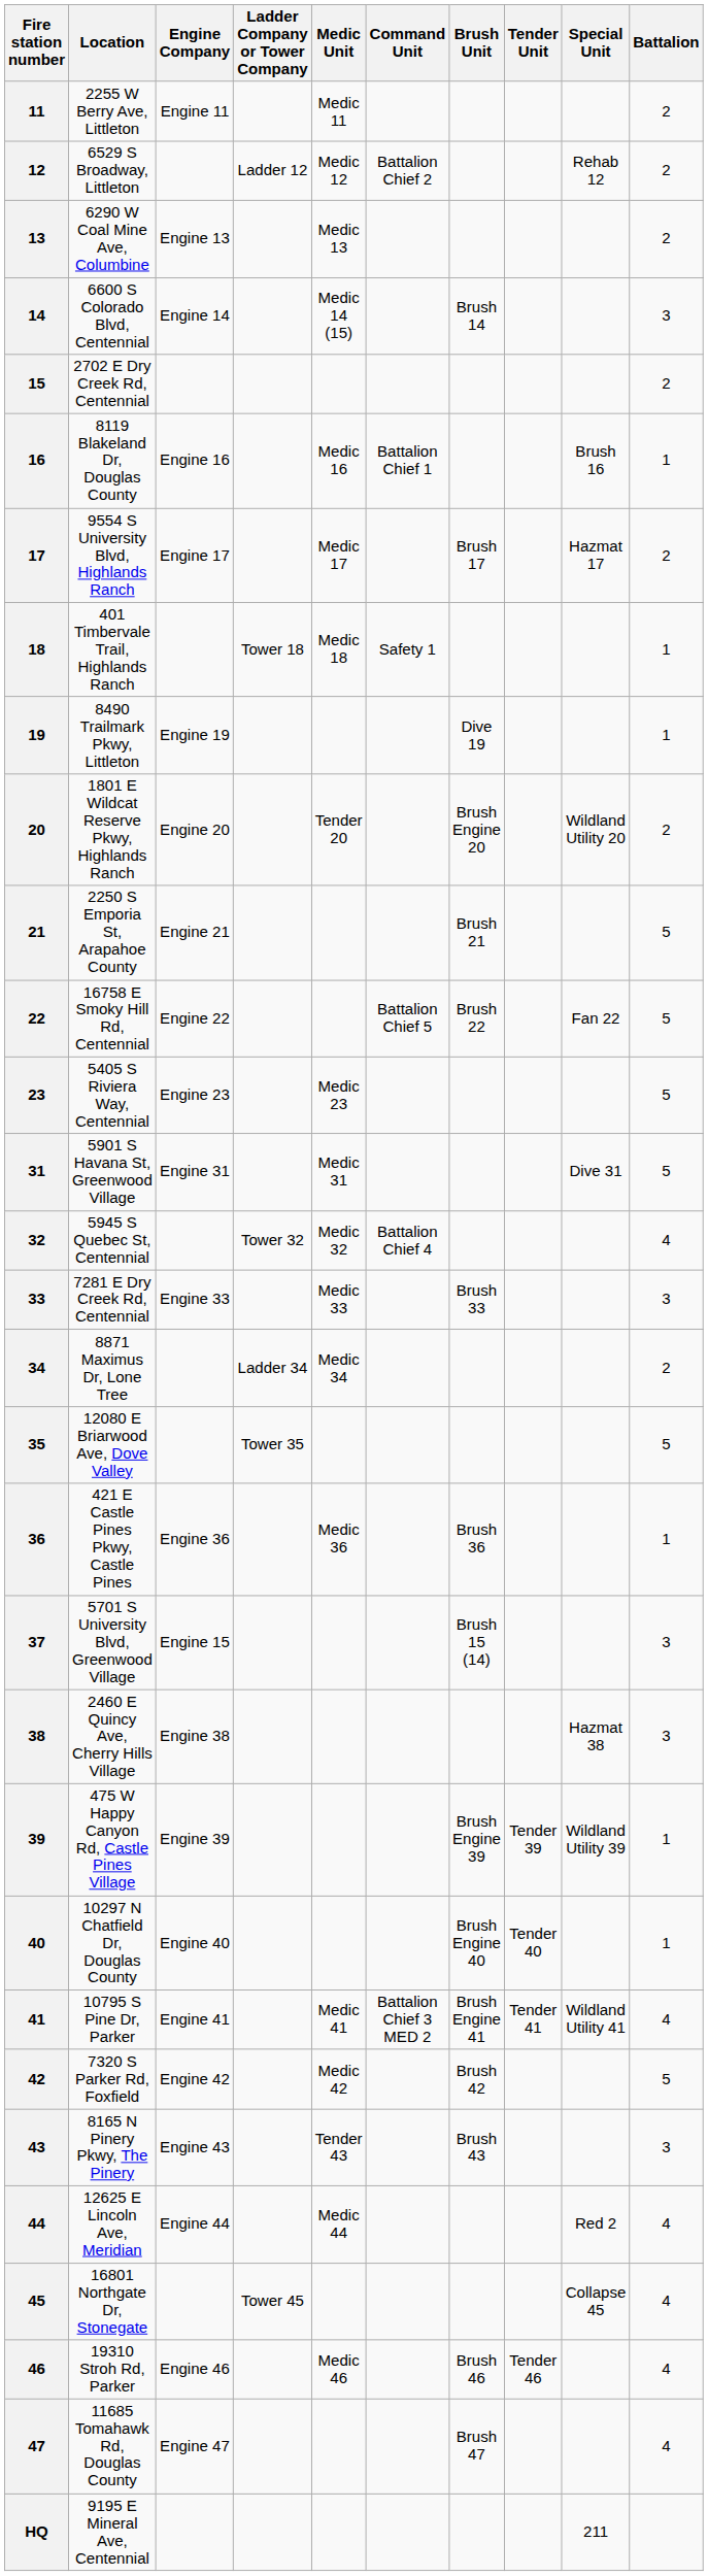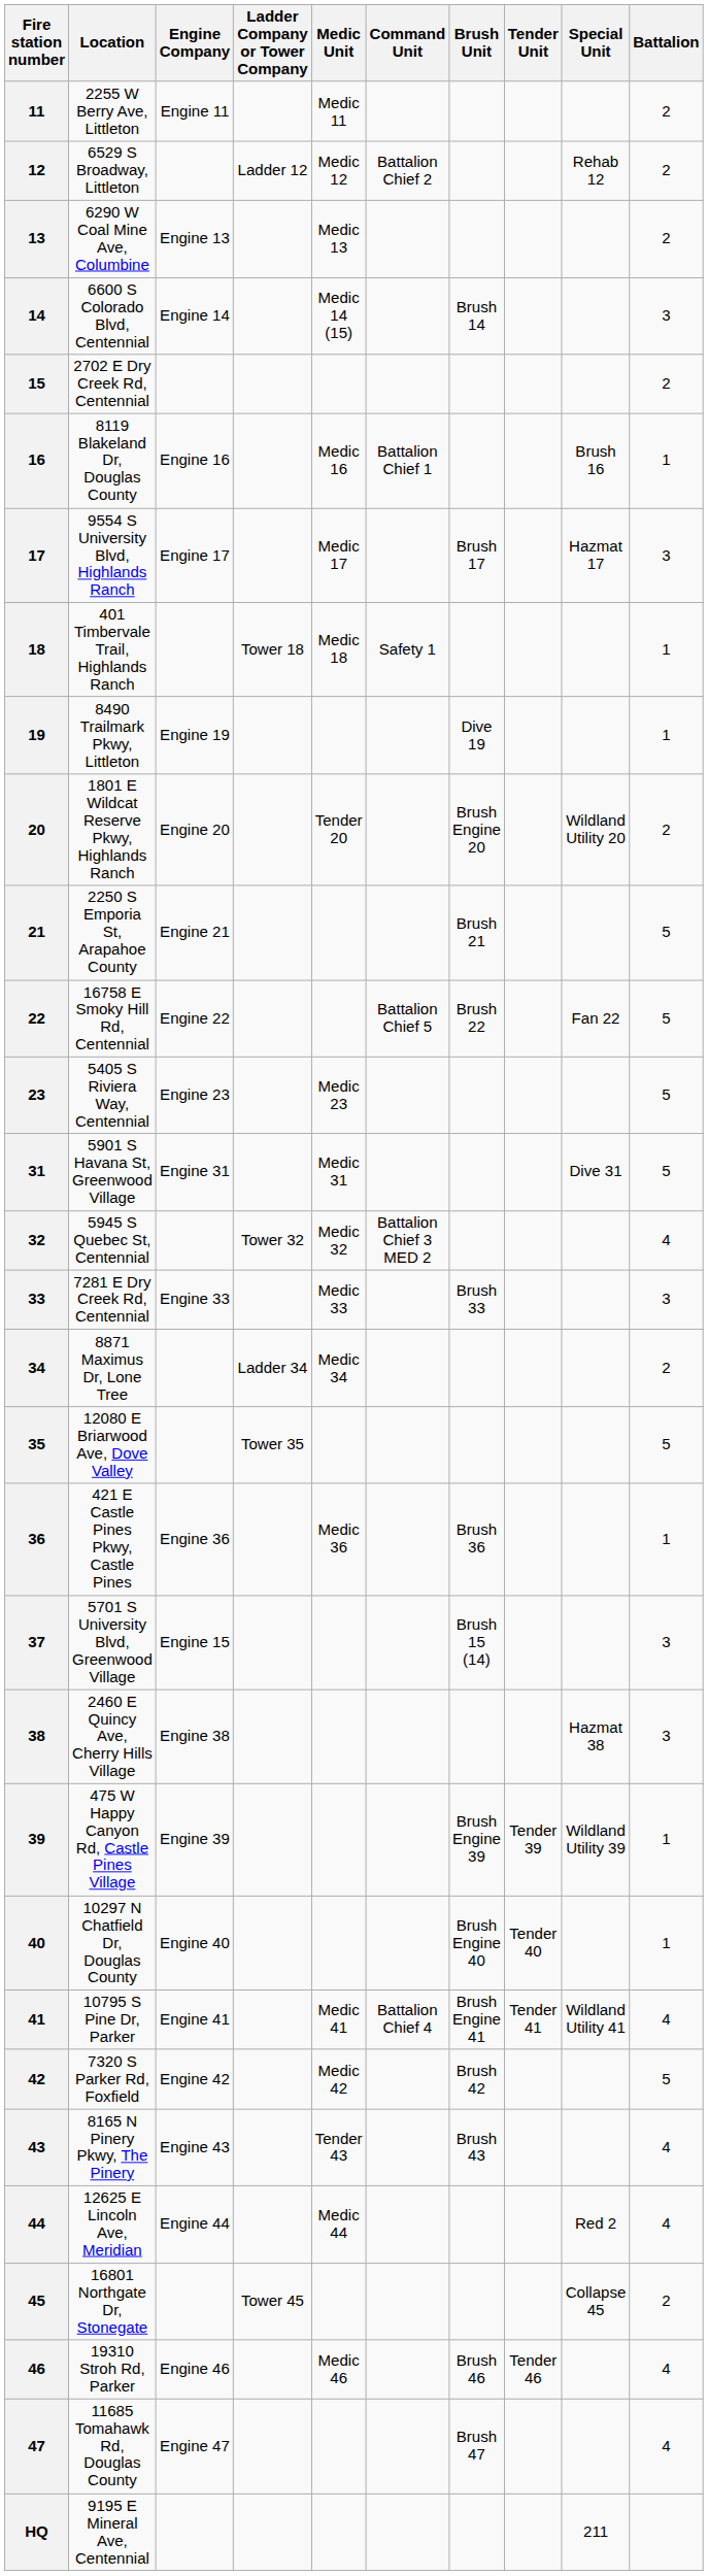 <table class="wikitable sortable" style="text-align:center;">
 <tr>
 <th>Fire station number</th>
 <th>Location </th>
 <th>Engine Company</th>
 <th>Ladder Company or Tower Company</th>
 <th>Medic Unit</th>
 <th>Command Unit</th>
 <th>Brush Unit</th>
 <th>Tender Unit</th>
 <th>Special Unit</th>
 <th>Battalion</th>
 </tr>
 <tr>
 <th>11</th>
 <td>2255 W Berry Ave, Littleton</td>
 <td>Engine 11</td>
 <td></td>
 <td>Medic 11</td>
 <td></td>
 <td></td>
 <td></td>
 <td></td>
 <td>2</td>
 </tr>
 <tr>
 <th>12</th>
 <td>6529 S Broadway, Littleton</td>
 <td></td>
 <td>Ladder 12</td>
 <td>Medic 12</td>
 <td>Battalion Chief 2</td>
 <td></td>
 <td></td>
 <td>Rehab 12</td>
 <td>2</td>
 </tr>
 <tr>
 <th>13</th>
 <td>6290 W Coal Mine Ave, <a href='#'>Columbine</a></td>
 <td>Engine 13</td>
 <td></td>
 <td>Medic 13</td>
 <td></td>
 <td></td>
 <td></td>
 <td></td>
 <td>2</td>
 </tr>
 <tr>
 <th>14</th>
 <td>6600 S Colorado Blvd, Centennial</td>
 <td>Engine 14</td>
 <td></td>
 <td>Medic 14 (15)</td>
 <td></td>
 <td>Brush 14</td>
 <td></td>
 <td></td>
 <td>3</td>
 </tr>
 <tr>
 <th>15</th>
 <td>2702 E Dry Creek Rd, Centennial</td>
 <td></td>
 <td></td>
 <td></td>
 <td></td>
 <td></td>
 <td></td>
 <td></td>
 <td>2</td>
 </tr>
 <tr>
 <th>16</th>
 <td>8119 Blakeland Dr, Douglas County</td>
 <td>Engine 16</td>
 <td></td>
 <td>Medic 16</td>
 <td>Battalion Chief 1</td>
 <td></td>
 <td></td>
 <td>Brush 16</td>
 <td>1</td>
 </tr>
 <tr>
 <th>17</th>
 <td>9554 S University Blvd, <a href='#'>Highlands Ranch</a></td>
 <td>Engine 17</td>
 <td></td>
 <td>Medic 17</td>
 <td></td>
 <td>Brush 17</td>
 <td></td>
 <td>Hazmat 17</td>
-<td>2</td>
+<td>3</td>
 </tr>
 <tr>
 <th>18</th>
 <td>401 Timbervale Trail, Highlands Ranch</td>
 <td></td>
 <td>Tower 18</td>
 <td>Medic 18</td>
 <td>Safety 1</td>
 <td></td>
 <td></td>
 <td></td>
 <td>1</td>
 </tr>
 <tr>
 <th>19</th>
 <td>8490 Trailmark Pkwy, Littleton</td>
 <td>Engine 19</td>
 <td></td>
 <td></td>
 <td></td>
 <td>Dive 19</td>
 <td></td>
 <td></td>
 <td>1</td>
 </tr>
 <tr>
 <th>20</th>
 <td>1801 E Wildcat Reserve Pkwy, Highlands Ranch</td>
 <td>Engine 20</td>
 <td></td>
 <td>Tender 20</td>
 <td></td>
 <td>Brush Engine 20</td>
 <td></td>
 <td>Wildland Utility 20</td>
 <td>2</td>
 </tr>
 <tr>
 <th>21</th>
 <td>2250 S Emporia St, Arapahoe County</td>
 <td>Engine 21</td>
 <td></td>
 <td></td>
 <td></td>
 <td>Brush 21</td>
 <td></td>
 <td></td>
 <td>5</td>
 </tr>
 <tr>
 <th>22</th>
 <td>16758 E Smoky Hill Rd, Centennial</td>
 <td>Engine 22</td>
 <td></td>
 <td></td>
 <td>Battalion Chief 5</td>
 <td>Brush 22</td>
 <td></td>
 <td>Fan 22</td>
 <td>5</td>
 </tr>
 <tr>
 <th>23</th>
 <td>5405 S Riviera Way, Centennial</td>
 <td>Engine 23</td>
 <td></td>
 <td>Medic 23</td>
 <td></td>
 <td></td>
 <td></td>
 <td></td>
 <td>5</td>
 </tr>
 <tr>
 <th>31</th>
 <td>5901 S Havana St, Greenwood Village</td>
 <td>Engine 31</td>
 <td></td>
 <td>Medic 31</td>
 <td></td>
 <td></td>
 <td></td>
 <td>Dive 31</td>
 <td>5</td>
 </tr>
 <tr>
 <th>32</th>
 <td>5945 S Quebec St, Centennial</td>
 <td></td>
 <td>Tower 32</td>
 <td>Medic 32</td>
-<td>Battalion Chief 4</td>
+<td>Battalion Chief 3<br>MED 2</td>
 <td></td>
 <td></td>
 <td></td>
 <td>4</td>
 </tr>
 <tr>
 <th>33</th>
 <td>7281 E Dry Creek Rd, Centennial</td>
 <td>Engine 33</td>
 <td></td>
 <td>Medic 33</td>
 <td></td>
 <td>Brush 33</td>
 <td></td>
 <td></td>
 <td>3</td>
 </tr>
 <tr>
 <th>34</th>
 <td>8871 Maximus Dr, Lone Tree</td>
 <td></td>
 <td>Ladder 34 </td>
 <td>Medic 34</td>
 <td></td>
 <td></td>
 <td></td>
 <td></td>
 <td>2</td>
 </tr>
 <tr>
 <th>35</th>
 <td>12080 E Briarwood Ave, <a href='#'>Dove Valley</a></td>
 <td></td>
 <td>Tower 35</td>
 <td></td>
 <td></td>
 <td></td>
 <td></td>
 <td></td>
 <td>5</td>
 </tr>
 <tr>
 <th>36</th>
 <td>421 E Castle Pines Pkwy, Castle Pines</td>
 <td>Engine 36</td>
 <td></td>
 <td>Medic 36</td>
 <td></td>
 <td>Brush 36</td>
 <td></td>
 <td></td>
 <td>1</td>
 </tr>
 <tr>
 <th>37</th>
 <td>5701 S University Blvd, Greenwood Village</td>
 <td>Engine 15</td>
 <td></td>
 <td></td>
 <td></td>
 <td>Brush 15 (14)</td>
 <td></td>
 <td></td>
 <td>3</td>
 </tr>
 <tr>
 <th>38</th>
 <td>2460 E Quincy Ave, Cherry Hills Village</td>
 <td>Engine 38</td>
 <td></td>
 <td></td>
 <td></td>
 <td></td>
 <td></td>
 <td>Hazmat 38</td>
 <td>3</td>
 </tr>
 <tr>
 <th>39</th>
 <td>475 W Happy Canyon Rd, <a href='#'>Castle Pines Village</a></td>
 <td>Engine 39</td>
 <td></td>
 <td></td>
 <td></td>
 <td>Brush Engine 39</td>
 <td>Tender 39</td>
 <td>Wildland Utility 39</td>
 <td>1</td>
 </tr>
 <tr>
 <th>40</th>
 <td>10297 N Chatfield Dr, Douglas County</td>
 <td>Engine 40</td>
 <td></td>
 <td></td>
 <td></td>
 <td>Brush Engine 40</td>
 <td>Tender 40</td>
 <td></td>
 <td>1</td>
 </tr>
 <tr>
 <th>41</th>
 <td>10795 S Pine Dr, Parker</td>
 <td>Engine 41</td>
 <td></td>
 <td>Medic 41</td>
-<td>Battalion Chief 3<br>MED 2</td>
+<td>Battalion Chief 4</td>
 <td>Brush Engine 41</td>
 <td>Tender 41</td>
 <td>Wildland Utility 41</td>
 <td>4</td>
 </tr>
 <tr>
 <th>42</th>
 <td>7320 S Parker Rd, Foxfield</td>
 <td>Engine 42</td>
 <td></td>
 <td>Medic 42</td>
 <td></td>
 <td>Brush 42</td>
 <td></td>
 <td></td>
 <td>5</td>
 </tr>
 <tr>
 <th>43</th>
 <td>8165 N Pinery Pkwy, <a href='#'>The Pinery</a></td>
 <td>Engine 43</td>
 <td></td>
 <td>Tender 43</td>
 <td></td>
 <td>Brush 43</td>
 <td></td>
 <td></td>
-<td>3</td>
+<td>4</td>
 </tr>
 <tr>
 <th>44</th>
 <td>12625 E Lincoln Ave, <a href='#'>Meridian</a></td>
 <td>Engine 44</td>
 <td></td>
 <td>Medic 44</td>
 <td></td>
 <td></td>
 <td></td>
 <td>Red 2</td>
 <td>4</td>
 </tr>
 <tr>
 <th>45</th>
 <td>16801 Northgate Dr, <a href='#'>Stonegate</a></td>
 <td></td>
 <td>Tower 45</td>
 <td></td>
 <td></td>
 <td></td>
 <td></td>
 <td>Collapse 45</td>
-<td>4</td>
+<td>2</td>
 </tr>
 <tr>
 <th>46</th>
 <td>19310 Stroh Rd, Parker</td>
 <td>Engine 46</td>
 <td></td>
 <td>Medic 46</td>
 <td></td>
 <td>Brush 46</td>
 <td>Tender 46</td>
 <td></td>
 <td>4</td>
 </tr>
 <tr>
 <th>47</th>
 <td>11685 Tomahawk Rd, Douglas County</td>
 <td>Engine 47</td>
 <td></td>
 <td></td>
 <td></td>
 <td>Brush 47</td>
 <td></td>
 <td></td>
 <td>4</td>
 </tr>
 <tr>
 <th>HQ</th>
 <td>9195 E Mineral Ave, Centennial</td>
 <td></td>
 <td></td>
 <td></td>
 <td></td>
 <td></td>
 <td></td>
 <td> 211</td>
 <td></td>
 </tr>
 </table>
